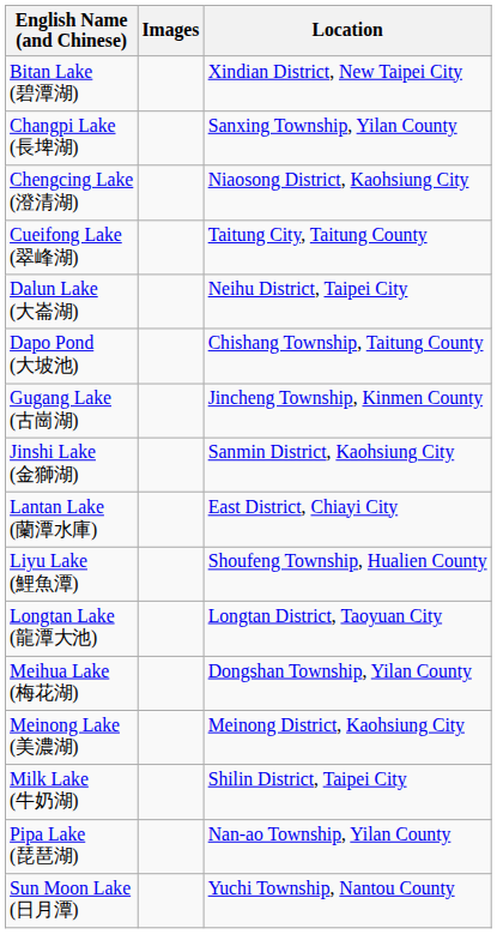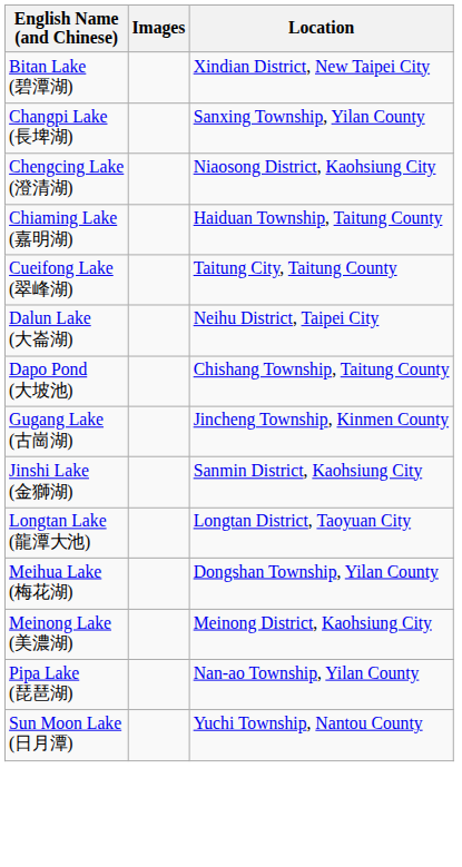 <table class="wikitable sortable">
 <tr>
 <th align=left>English Name<br>(and Chinese)</th>
 <th align=center class=unsortable>Images</th>
 <th align=left>Location</th>
 </tr>
 <tr valign=top>
 <td><a href='#'>Bitan Lake</a><br>(碧潭湖)</td>
 <td></td>
 <td><a href='#'>Xindian District</a>, <a href='#'>New Taipei City</a></td>
 </tr>
 <tr valign=top>
 <td><a href='#'>Changpi Lake</a><br>(長埤湖)</td>
 <td></td>
 <td><a href='#'>Sanxing Township</a>, <a href='#'>Yilan County</a></td>
 </tr>
 <tr valign=top>
 <td><a href='#'>Chengcing Lake</a><br>(澄清湖)</td>
 <td></td>
 <td><a href='#'>Niaosong District</a>, <a href='#'>Kaohsiung City</a></td>
+</tr>
+<tr valign=top>
+<td><a href='#'>Chiaming Lake</a><br>(嘉明湖)</td>
+<td></td>
+<td><a href='#'>Haiduan Township</a>, <a href='#'>Taitung County</a></td>
 </tr>
 <tr valign=top>
 <td><a href='#'>Cueifong Lake</a><br>(翠峰湖)</td>
 <td></td>
 <td><a href='#'>Taitung City</a>, <a href='#'>Taitung County</a></td>
 </tr>
 <tr valign=top>
 <td><a href='#'>Dalun Lake</a><br>(大崙湖)</td>
 <td></td>
 <td><a href='#'>Neihu District</a>, <a href='#'>Taipei City</a></td>
 </tr>
 <tr valign=top>
 <td><a href='#'>Dapo Pond</a><br>(大坡池)</td>
 <td></td>
 <td><a href='#'>Chishang Township</a>, <a href='#'>Taitung County</a></td>
 </tr>
 <tr valign=top>
 <td><a href='#'>Gugang Lake</a><br>(古崗湖)</td>
 <td></td>
 <td><a href='#'>Jincheng Township</a>, <a href='#'>Kinmen County</a></td>
 </tr>
 <tr valign=top>
 <td><a href='#'>Jinshi Lake</a><br>(金獅湖)</td>
 <td></td>
 <td><a href='#'>Sanmin District</a>, <a href='#'>Kaohsiung City</a></td>
 </tr>
 <tr valign=top>
-<td><a href='#'>Lantan Lake</a><br>(蘭潭水庫)</td>
-<td></td>
-<td><a href='#'>East District</a>, <a href='#'>Chiayi City</a></td>
-</tr>
-<tr valign=top>
-<td><a href='#'>Liyu Lake</a><br>(鯉魚潭)</td>
-<td></td>
-<td><a href='#'>Shoufeng Township</a>, <a href='#'>Hualien County</a></td>
-</tr>
-<tr valign=top>
 <td><a href='#'>Longtan Lake</a><br>(龍潭大池)</td>
 <td></td>
 <td><a href='#'>Longtan District</a>, <a href='#'>Taoyuan City</a></td>
 </tr>
 <tr valign=top>
 <td><a href='#'>Meihua Lake</a><br>(梅花湖)</td>
 <td></td>
 <td><a href='#'>Dongshan Township</a>, <a href='#'>Yilan County</a></td>
 </tr>
 <tr valign=top>
 <td><a href='#'>Meinong Lake</a><br>(美濃湖)</td>
 <td></td>
 <td><a href='#'>Meinong District</a>, <a href='#'>Kaohsiung City</a></td>
 </tr>
 <tr valign=top>
-<td><a href='#'>Milk Lake</a><br>(牛奶湖)</td>
-<td></td>
-<td><a href='#'>Shilin District</a>, <a href='#'>Taipei City</a></td>
-</tr>
-<tr valign=top>
 <td><a href='#'>Pipa Lake</a><br>(琵琶湖)</td>
 <td></td>
 <td><a href='#'>Nan-ao Township</a>, <a href='#'>Yilan County</a></td>
 </tr>
 <tr valign=top>
 <td><a href='#'>Sun Moon Lake</a><br>(日月潭)</td>
 <td></td>
 <td><a href='#'>Yuchi Township</a>, <a href='#'>Nantou County</a></td>
 </tr>
 </table>
